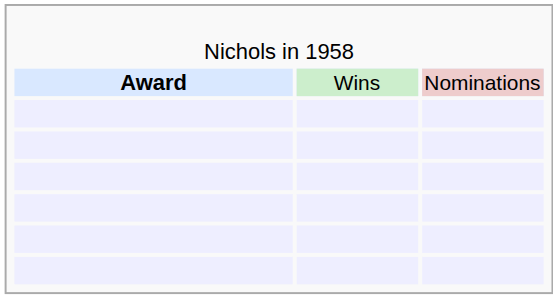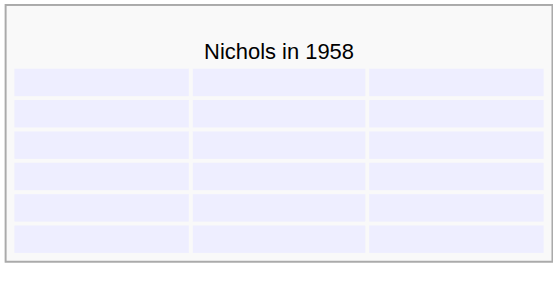 <table class="infobox" style="width: 25em; text-align: left; font-size: 70%; vertical-align: middle;">
 <tr>
 <td colspan="3" style="text-align:center;"><br>Nichols in 1958</td>
-</tr>
-<tr bgcolor=#D9E8FF style="text-align:center;">
-<th style="vertical-align: middle;">Award</th>
-<td style="background:#cceecc; font-size:8pt;" width="60px">Wins</td>
-<td style="background:#eecccc; font-size:8pt;" width="60px">Nominations</td>
 </tr>
 <tr bgcolor=#eeeeff>
 <td align="center"><br></td>
 <td></td>
 <td></td>
 </tr>
 <tr bgcolor=#eeeeff>
 <td align="center"><br></td>
 <td></td>
 <td></td>
 </tr>
 <tr bgcolor=#eeeeff>
 <td align="center"><br></td>
 <td></td>
 <td></td>
 </tr>
 <tr bgcolor=#eeeeff>
 <td align="center"><br></td>
 <td></td>
 <td></td>
 </tr>
 <tr bgcolor=#eeeeff>
 <td align="center"><br></td>
 <td></td>
 <td></td>
 </tr>
 <tr bgcolor=#eeeeff>
 <td align="center"><br></td>
 <td></td>
 <td></td>
 </tr>
 </table>
